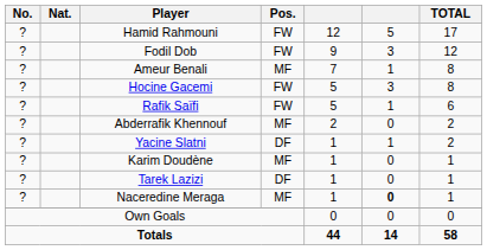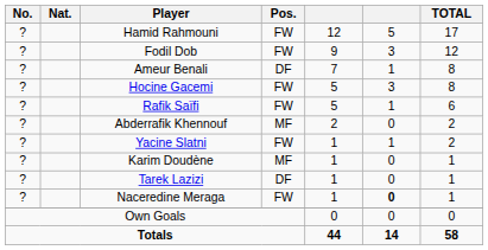 <table class="wikitable sortable alternance"  style="font-size:85%; text-align:center; line-height:14px; width:60%;">
 <tr>
 <th width=10>No.</th>
 <th width=10>Nat.</th>
 <th width=140>Player</th>
 <th width=10>Pos.</th>
 <th width=40></th>
 <th width=40></th>
 <th width=10>TOTAL</th>
 </tr>
 <tr>
 <td>?</td>
 <td></td>
 <td>Hamid Rahmouni</td>
 <td>FW</td>
 <td>12</td>
 <td>5</td>
 <td>17</td>
 </tr>
 <tr>
 <td>?</td>
 <td></td>
 <td>Fodil Dob</td>
 <td>FW</td>
 <td>9</td>
 <td>3</td>
 <td>12</td>
 </tr>
 <tr>
 <td>?</td>
 <td></td>
 <td>Ameur Benali</td>
-<td>MF</td>
+<td>DF</td>
 <td>7</td>
 <td>1</td>
 <td>8</td>
 </tr>
 <tr>
 <td>?</td>
 <td></td>
 <td><a href='#'>Hocine Gacemi</a></td>
 <td>FW</td>
 <td>5</td>
 <td>3</td>
 <td>8</td>
 </tr>
 <tr>
 <td>?</td>
 <td></td>
 <td><a href='#'>Rafik Saïfi</a></td>
 <td>FW</td>
 <td>5</td>
 <td>1</td>
 <td>6</td>
 </tr>
 <tr>
 <td>?</td>
 <td></td>
 <td>Abderrafik Khennouf</td>
 <td>MF</td>
 <td>2</td>
 <td>0</td>
 <td>2</td>
 </tr>
 <tr>
 <td>?</td>
 <td></td>
 <td><a href='#'>Yacine Slatni</a></td>
-<td>DF</td>
+<td>FW</td>
 <td>1</td>
 <td>1</td>
 <td>2</td>
 </tr>
 <tr>
 <td>?</td>
 <td></td>
 <td>Karim Doudène</td>
 <td>MF</td>
 <td>1</td>
 <td>0</td>
 <td>1</td>
 </tr>
 <tr>
 <td>?</td>
 <td></td>
 <td><a href='#'>Tarek Lazizi</a></td>
 <td>DF</td>
 <td>1</td>
 <td>0</td>
 <td>1</td>
 </tr>
 <tr>
 <td>?</td>
 <td></td>
 <td>Naceredine Meraga</td>
-<td>MF</td>
+<td>FW</td>
 <td>1</td>
 <td><strong>0</strong></td>
 <td>1</td>
 </tr>
 <tr>
 </tr>
 <tr class="sortbottom">
 <td colspan="4">Own Goals</td>
 <td>0</td>
 <td>0</td>
 <td>0</td>
 </tr>
 <tr class="sortbottom">
 <td colspan="4"><strong>Totals</strong></td>
 <td><strong>44</strong></td>
 <td><strong>14</strong></td>
 <td><strong>58</strong></td>
 </tr>
 </table>
